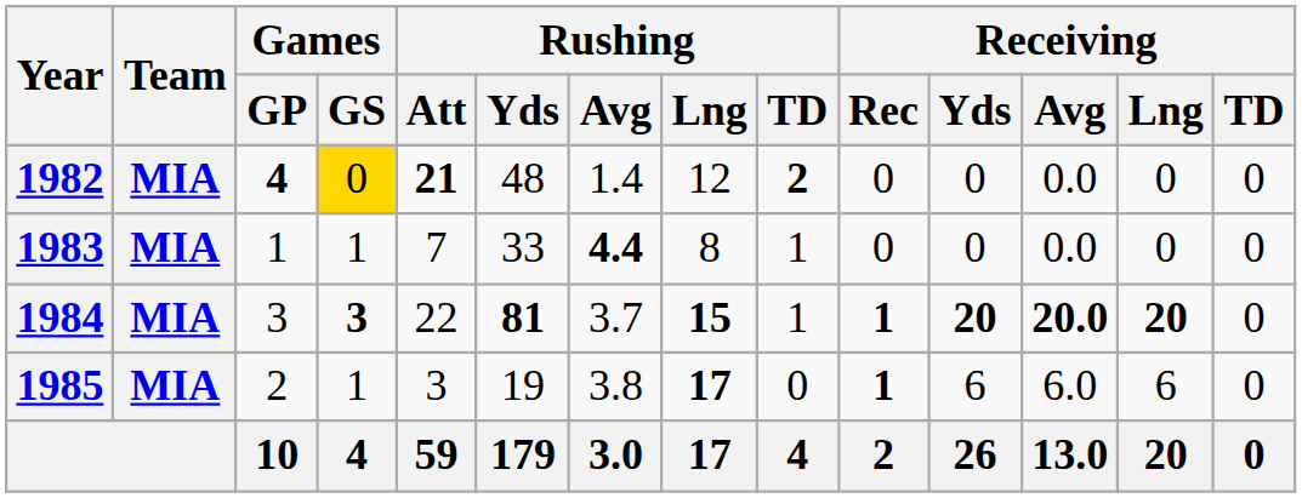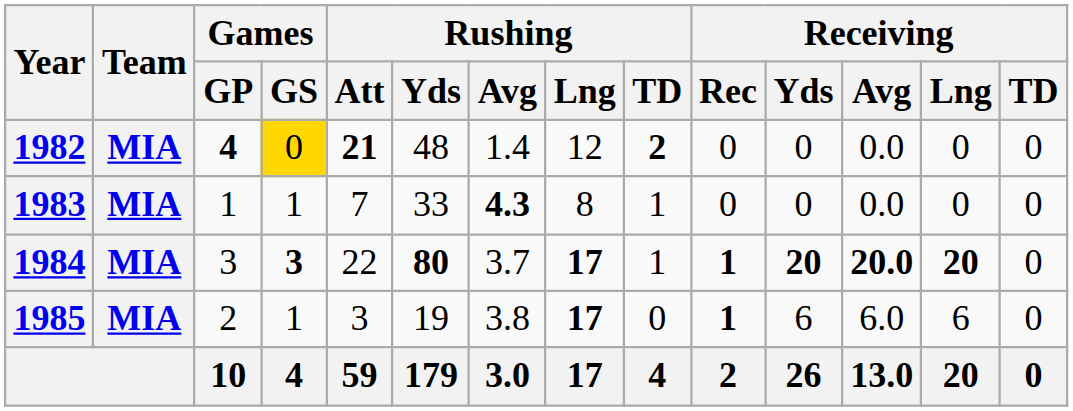 <table class="wikitable" style="text-align:center;">
 <tr>
 <th rowspan="2">Year</th>
 <th rowspan="2">Team</th>
 <th colspan="2">Games</th>
 <th colspan="5">Rushing</th>
 <th colspan="5">Receiving</th>
 </tr>
 <tr>
 <th>GP</th>
 <th>GS</th>
 <th>Att</th>
 <th>Yds</th>
 <th>Avg</th>
 <th>Lng</th>
 <th>TD</th>
 <th>Rec</th>
 <th>Yds</th>
 <th>Avg</th>
 <th>Lng</th>
 <th>TD</th>
 </tr>
 <tr>
 <th><a href='#'>1982</a></th>
 <th><a href='#'>MIA</a></th>
 <td><strong>4</strong></td>
 <td style="background: gold;">0</td>
 <td><strong>21</strong></td>
 <td>48</td>
 <td>1.4</td>
 <td>12</td>
 <td><strong>2</strong></td>
 <td>0</td>
 <td>0</td>
 <td>0.0</td>
 <td>0</td>
 <td>0</td>
 </tr>
 <tr>
 <th><a href='#'>1983</a></th>
 <th><a href='#'>MIA</a></th>
 <td>1</td>
 <td>1</td>
 <td>7</td>
 <td>33</td>
-<td><strong>4.4</strong></td>
+<td><strong>4.3</strong></td>
 <td>8</td>
 <td>1</td>
 <td>0</td>
 <td>0</td>
 <td>0.0</td>
 <td>0</td>
 <td>0</td>
 </tr>
 <tr>
 <th><a href='#'>1984</a></th>
 <th><a href='#'>MIA</a></th>
 <td>3</td>
 <td><strong>3</strong></td>
 <td>22</td>
-<td><strong>81</strong></td>
+<td><strong>80</strong></td>
 <td>3.7</td>
-<td><strong>15</strong></td>
+<td><strong>17</strong></td>
 <td>1</td>
 <td><strong>1</strong></td>
 <td><strong>20</strong></td>
 <td><strong>20.0</strong></td>
 <td><strong>20</strong></td>
 <td>0</td>
 </tr>
 <tr>
 <th><a href='#'>1985</a></th>
 <th><a href='#'>MIA</a></th>
 <td>2</td>
 <td>1</td>
 <td>3</td>
 <td>19</td>
 <td>3.8</td>
 <td><strong>17</strong></td>
 <td>0</td>
 <td><strong>1</strong></td>
 <td>6</td>
 <td>6.0</td>
 <td>6</td>
 <td>0</td>
 </tr>
 <tr>
 <th colspan="2"></th>
 <th>10</th>
 <th>4</th>
 <th>59</th>
 <th>179</th>
 <th>3.0</th>
 <th>17</th>
 <th>4</th>
 <th>2</th>
 <th>26</th>
 <th>13.0</th>
 <th>20</th>
 <th>0</th>
 </tr>
 </table>
